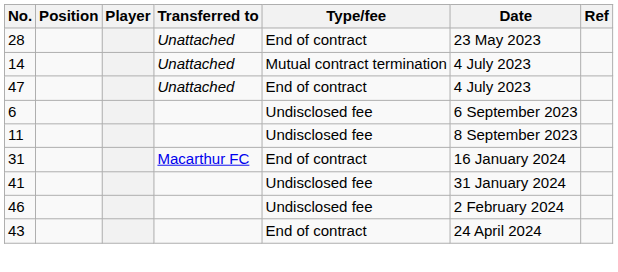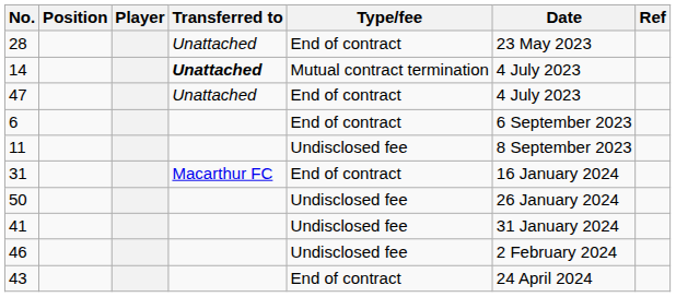 <table class="wikitable plainrowheaders sortable" style="text-align:center; text-align:left">
 <tr>
 <th scope="col">No.</th>
 <th scope="col">Position</th>
 <th scope="col">Player</th>
 <th scope="col">Transferred to</th>
 <th scope="col">Type/fee</th>
 <th scope="col">Date</th>
 <th scope="col" class="unsortable">Ref</th>
 </tr>
 <tr>
 <td>28</td>
 <td></td>
 <th scope="row"></th>
 <td><em>Unattached</em></td>
 <td>End of contract</td>
 <td>23 May 2023</td>
 <td></td>
 </tr>
 <tr>
 <td>14</td>
 <td></td>
 <th scope="row"></th>
-<td><em>Unattached</em></td>
+<td><strong><em>Unattached</em></strong></td>
 <td>Mutual contract termination</td>
 <td>4 July 2023</td>
 <td></td>
 </tr>
 <tr>
 <td>47</td>
 <td></td>
 <th scope="row"></th>
 <td><em>Unattached</em></td>
 <td>End of contract</td>
 <td>4 July 2023</td>
 <td></td>
 </tr>
 <tr>
 <td>6</td>
 <td></td>
 <th scope="row"></th>
 <td></td>
-<td>Undisclosed fee</td>
+<td>End of contract</td>
 <td>6 September 2023</td>
 <td></td>
 </tr>
 <tr>
 <td>11</td>
 <td></td>
 <th scope="row"></th>
 <td></td>
 <td>Undisclosed fee</td>
 <td>8 September 2023</td>
 <td></td>
 </tr>
 <tr>
 <td>31</td>
 <td></td>
 <th scope="row"></th>
 <td><a href='#'>Macarthur FC</a></td>
 <td>End of contract</td>
 <td>16 January 2024</td>
+<td></td>
+</tr>
+<tr>
+<td>50</td>
+<td></td>
+<th scope="row"></th>
+<td></td>
+<td>Undisclosed fee</td>
+<td>26 January 2024</td>
 <td></td>
 </tr>
 <tr>
 <td>41</td>
 <td></td>
 <th scope="row"></th>
 <td></td>
 <td>Undisclosed fee</td>
 <td>31 January 2024</td>
 <td></td>
 </tr>
 <tr>
 <td>46</td>
 <td></td>
 <th scope="row"></th>
 <td></td>
 <td>Undisclosed fee</td>
 <td>2 February 2024</td>
 <td></td>
 </tr>
 <tr>
 <td>43</td>
 <td></td>
 <th scope="row"></th>
 <td></td>
 <td>End of contract</td>
 <td>24 April 2024</td>
 <td></td>
 </tr>
 </table>
